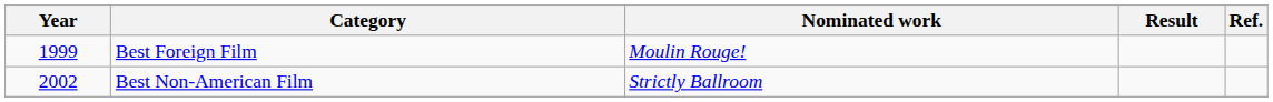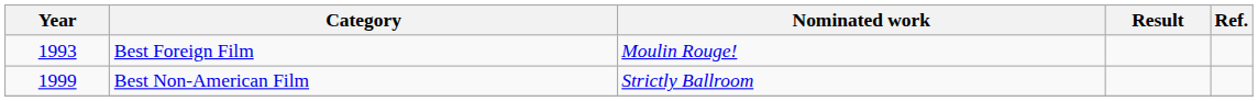 <table class=wikitable>
 <tr>
 <th scope="col" style="width:5em;">Year</th>
 <th scope="col" style="width:26em;">Category</th>
 <th scope="col" style="width:25em;">Nominated work</th>
 <th scope="col" style="width:5em;">Result</th>
 <th>Ref.</th>
 </tr>
 <tr>
-<td style="text-align:center;"><a href='#'>1999</a></td>
+<td style="text-align:center;"><a href='#'>1993</a></td>
 <td><a href='#'>Best Foreign Film</a></td>
 <td><em><a href='#'>Moulin Rouge!</a></em></td>
 <td></td>
 <td></td>
 </tr>
 <tr>
-<td style="text-align:center;"><a href='#'>2002</a></td>
+<td style="text-align:center;"><a href='#'>1999</a></td>
 <td><a href='#'>Best Non-American Film</a></td>
 <td><em><a href='#'>Strictly Ballroom</a></em></td>
 <td></td>
 <td></td>
 </tr>
 <tr>
 </tr>
 </table>
